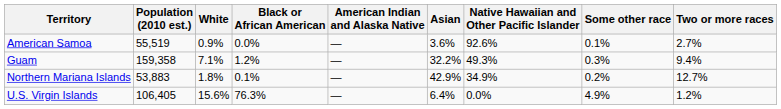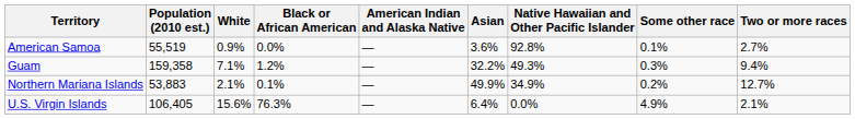 <table class="wikitable sortable">
 <tr>
 <th>Territory</th>
 <th>Population<br>(2010 est.)</th>
 <th>White</th>
 <th>Black or<br>African American</th>
 <th>American Indian<br>and Alaska Native</th>
 <th>Asian</th>
 <th>Native Hawaiian and<br>Other Pacific Islander</th>
 <th>Some other race</th>
 <th>Two or more races</th>
 </tr>
 <tr>
 <td><a href='#'>American Samoa</a></td>
 <td>55,519</td>
 <td>0.9%</td>
 <td>0.0%</td>
 <td>—</td>
 <td>3.6%</td>
-<td>92.6%</td>
+<td>92.8%</td>
 <td>0.1%</td>
 <td>2.7%</td>
 </tr>
 <tr>
 <td><a href='#'>Guam</a></td>
 <td>159,358</td>
 <td>7.1%</td>
 <td>1.2%</td>
 <td>—</td>
 <td>32.2%</td>
 <td>49.3%</td>
 <td>0.3%</td>
 <td>9.4%</td>
 </tr>
 <tr>
 <td><a href='#'>Northern Mariana Islands</a></td>
 <td>53,883</td>
-<td>1.8%</td>
+<td>2.1%</td>
 <td>0.1%</td>
 <td>—</td>
-<td>42.9%</td>
+<td>49.9%</td>
 <td>34.9%</td>
 <td>0.2%</td>
 <td>12.7%</td>
 </tr>
 <tr>
 <td><a href='#'>U.S. Virgin Islands</a></td>
 <td>106,405</td>
 <td>15.6%</td>
 <td>76.3%</td>
 <td>—</td>
 <td>6.4%</td>
 <td>0.0%</td>
 <td>4.9%</td>
-<td>1.2%</td>
+<td>2.1%</td>
 </tr>
 </table>
